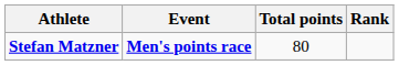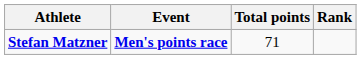 <table class="wikitable" style="font-size:90%">
 <tr>
 <th>Athlete</th>
 <th>Event</th>
 <th>Total points</th>
 <th>Rank</th>
 </tr>
 <tr align=center>
 <td align=left><strong><a href='#'>Stefan Matzner</a></strong></td>
 <td align=left><strong><a href='#'>Men's points race</a></strong></td>
-<td>80</td>
+<td>71</td>
 <td></td>
 </tr>
 </table>
